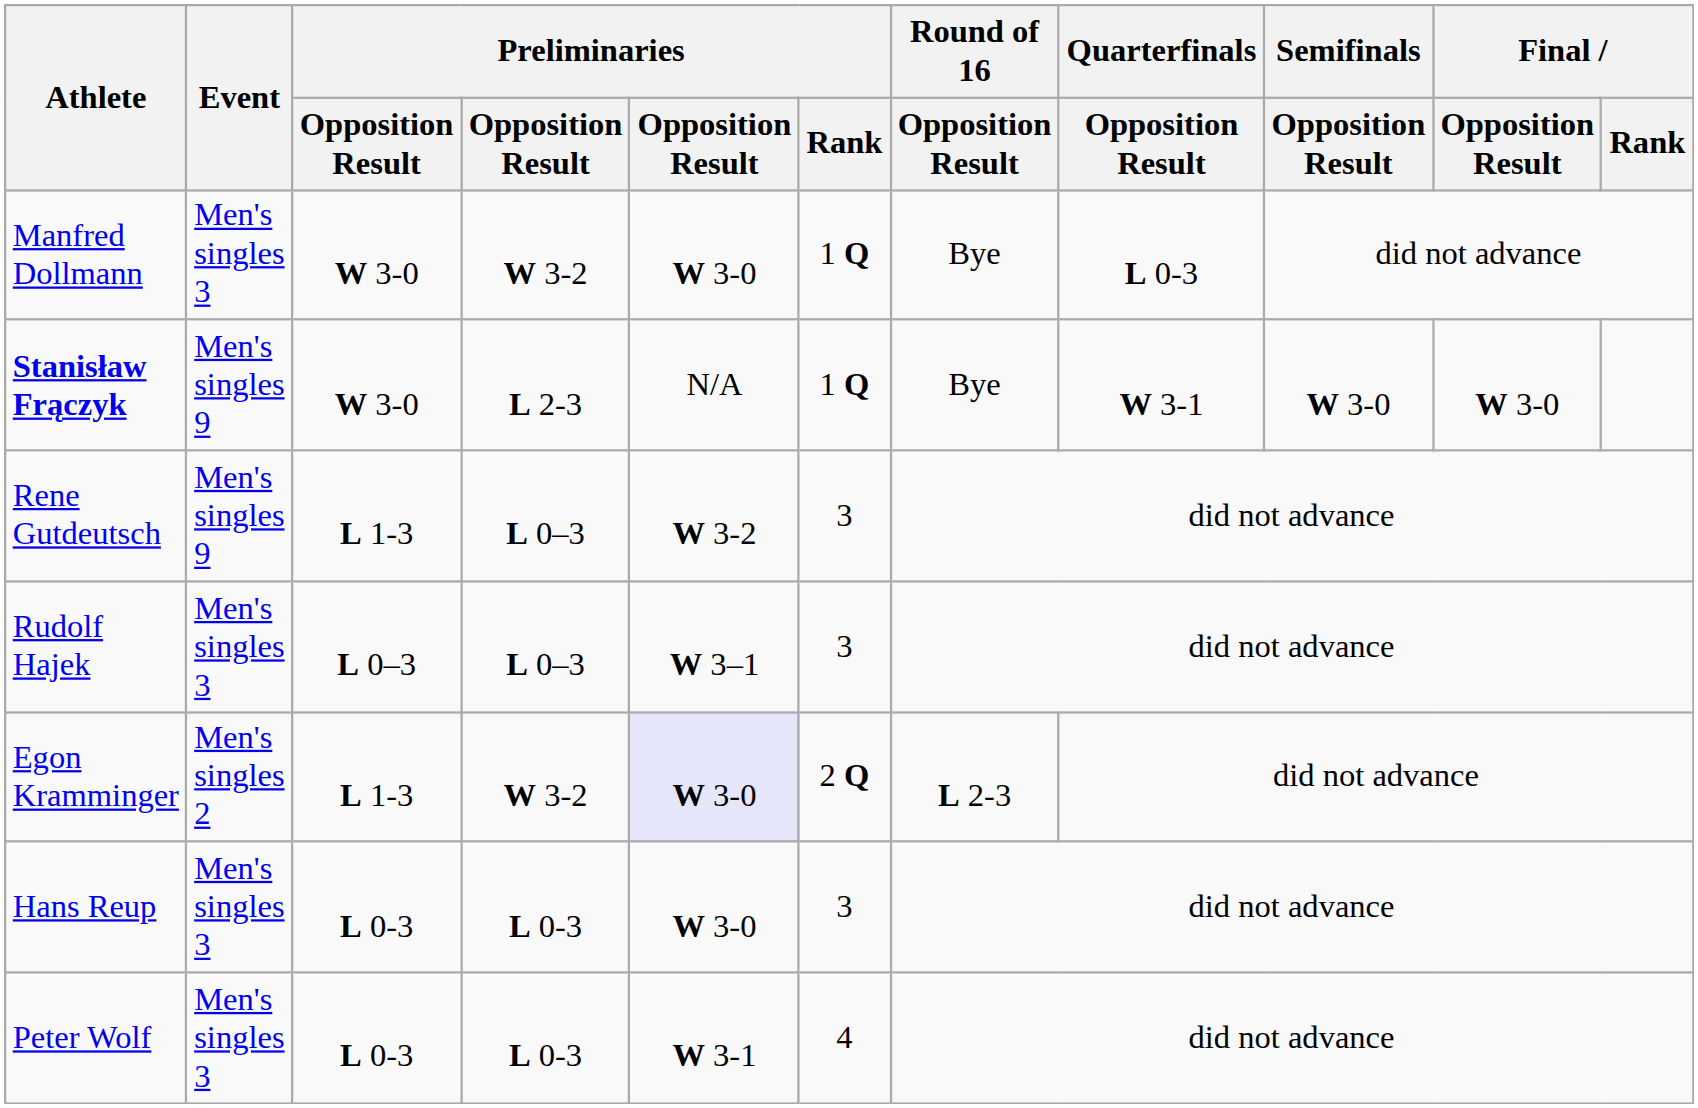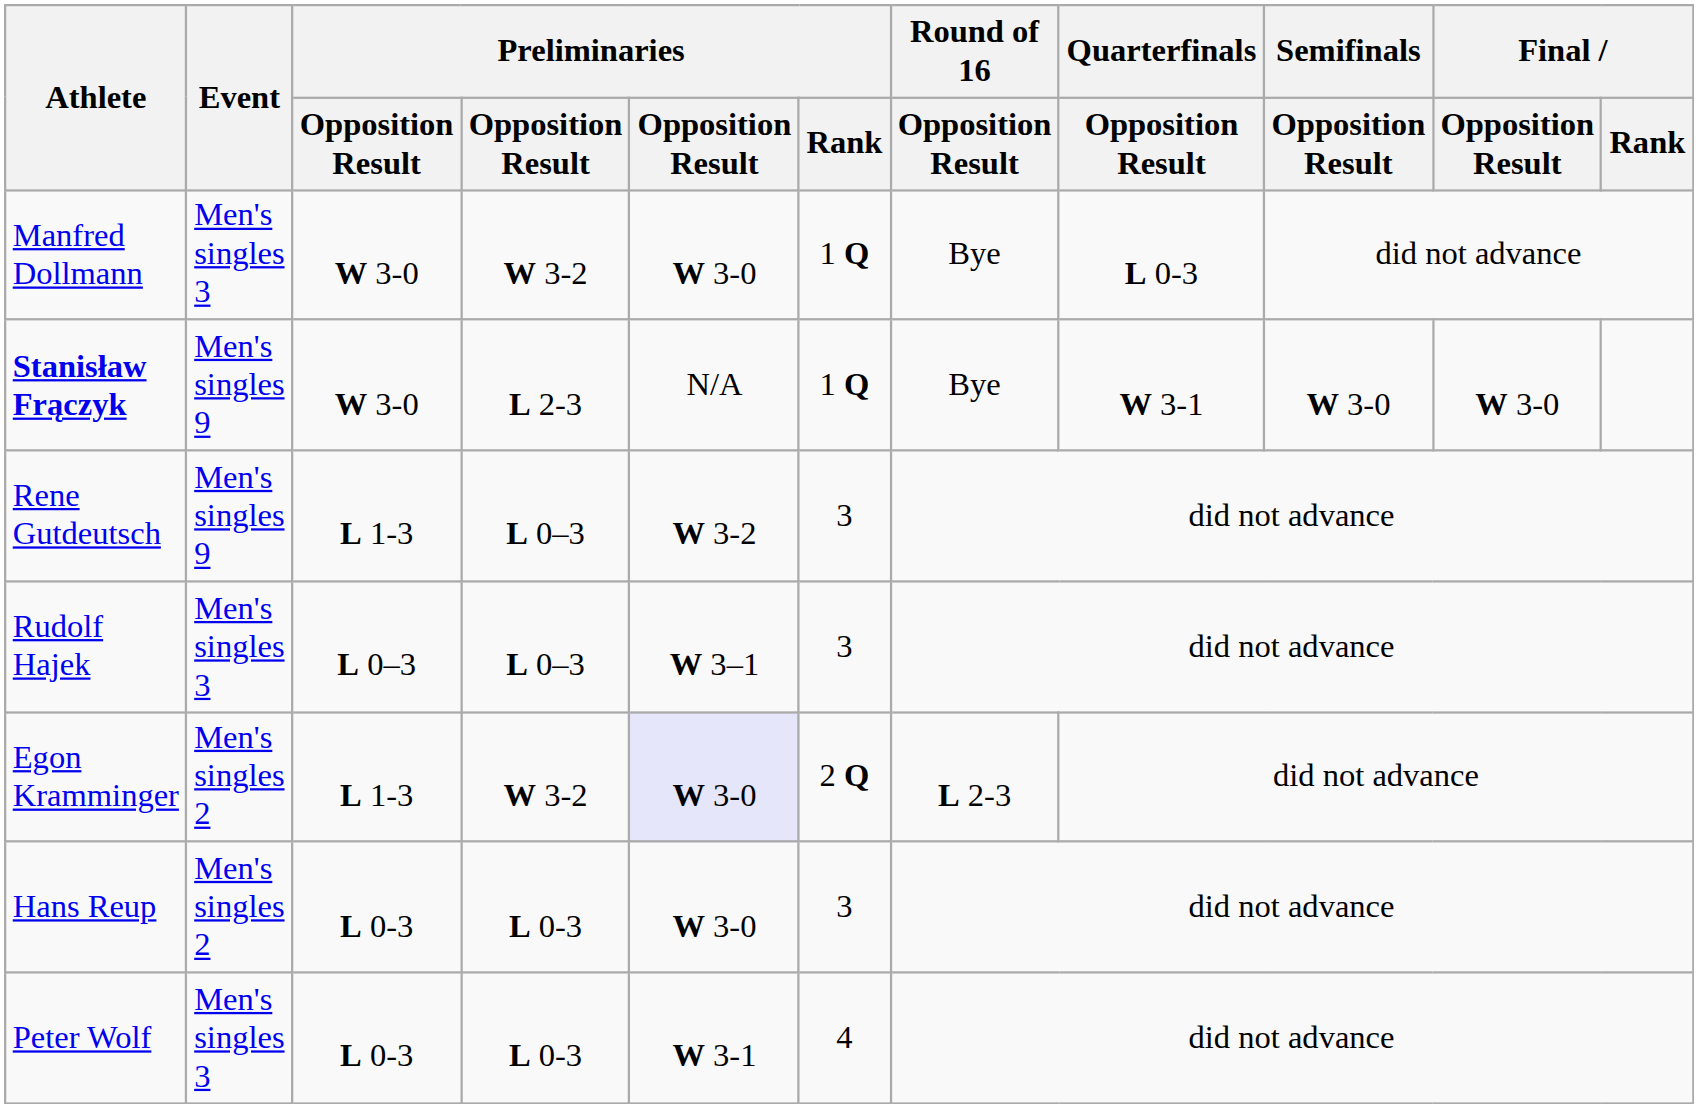 <table class=wikitable style="font-size:90%">
 <tr>
 <th rowspan="2">Athlete</th>
 <th rowspan="2">Event</th>
 <th colspan="4">Preliminaries</th>
 <th>Round of 16</th>
 <th>Quarterfinals</th>
 <th>Semifinals</th>
 <th colspan="2">Final / </th>
 </tr>
 <tr>
 <th>Opposition<br>Result</th>
 <th>Opposition<br>Result</th>
 <th>Opposition<br>Result</th>
 <th>Rank</th>
 <th>Opposition<br>Result</th>
 <th>Opposition<br>Result</th>
 <th>Opposition<br>Result</th>
 <th>Opposition<br>Result</th>
 <th>Rank</th>
 </tr>
 <tr>
 <td><a href='#'>Manfred Dollmann</a></td>
 <td><a href='#'>Men's singles 3</a></td>
 <td align="center"><br><strong>W</strong> 3-0</td>
 <td align="center"><br><strong>W</strong> 3-2</td>
 <td align="center"><br><strong>W</strong> 3-0</td>
 <td align="center">1 <strong>Q</strong></td>
 <td align="center">Bye</td>
 <td align="center"><br><strong>L</strong> 0-3</td>
 <td align="center" colspan="4">did not advance</td>
 </tr>
 <tr>
 <td><strong><a href='#'>Stanisław Frączyk</a></strong></td>
 <td><a href='#'>Men's singles 9</a></td>
 <td align="center"><br><strong>W</strong> 3-0</td>
 <td align="center"><br><strong>L</strong> 2-3</td>
 <td align="center">N/A</td>
 <td align="center">1 <strong>Q</strong></td>
 <td align="center">Bye</td>
 <td align="center"><br><strong>W</strong> 3-1</td>
 <td align="center"><br><strong>W</strong> 3-0</td>
 <td align="center"><br><strong>W</strong> 3-0</td>
 <td align="center"></td>
 </tr>
 <tr>
 <td><a href='#'>Rene Gutdeutsch</a></td>
 <td><a href='#'>Men's singles 9</a></td>
 <td align="center"><br><strong>L</strong> 1-3</td>
 <td align="center"><br><strong>L</strong> 0–3</td>
 <td align="center"><br><strong>W</strong> 3-2</td>
 <td align="center">3</td>
 <td align="center" colspan="5">did not advance</td>
 </tr>
 <tr>
 <td><a href='#'>Rudolf Hajek</a></td>
 <td><a href='#'>Men's singles 3</a></td>
 <td align="center"><br><strong>L</strong> 0–3</td>
 <td align="center"><br><strong>L</strong> 0–3</td>
 <td align="center"><br><strong>W</strong> 3–1</td>
 <td align="center">3</td>
 <td align="center" colspan="5">did not advance</td>
 </tr>
 <tr>
 <td><a href='#'>Egon Kramminger</a></td>
 <td><a href='#'>Men's singles 2</a></td>
 <td align="center"><br><strong>L</strong> 1-3</td>
 <td align="center"><br><strong>W</strong> 3-2</td>
 <td align="center" style="background: lavender;"><br><strong>W</strong> 3-0</td>
 <td align="center">2 <strong>Q</strong></td>
 <td align="center"><br><strong>L</strong> 2-3</td>
 <td align="center" colspan="4">did not advance</td>
 </tr>
 <tr>
 <td><a href='#'>Hans Reup</a></td>
-<td><a href='#'>Men's singles 3</a></td>
+<td><a href='#'>Men's singles 2</a></td>
 <td align="center"><br><strong>L</strong> 0-3</td>
 <td align="center"><br><strong>L</strong> 0-3</td>
 <td align="center"><br><strong>W</strong> 3-0</td>
 <td align="center">3</td>
 <td align="center" colspan="5">did not advance</td>
 </tr>
 <tr>
 <td><a href='#'>Peter Wolf</a></td>
 <td><a href='#'>Men's singles 3</a></td>
 <td align="center"><br><strong>L</strong> 0-3</td>
 <td align="center"><br><strong>L</strong> 0-3</td>
 <td align="center"><br><strong>W</strong> 3-1</td>
 <td align="center">4</td>
 <td align="center" colspan="5">did not advance</td>
 </tr>
 </table>
